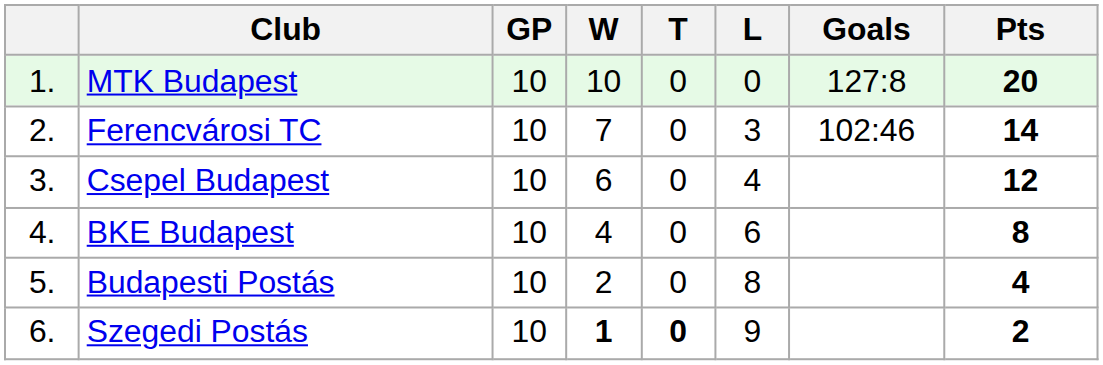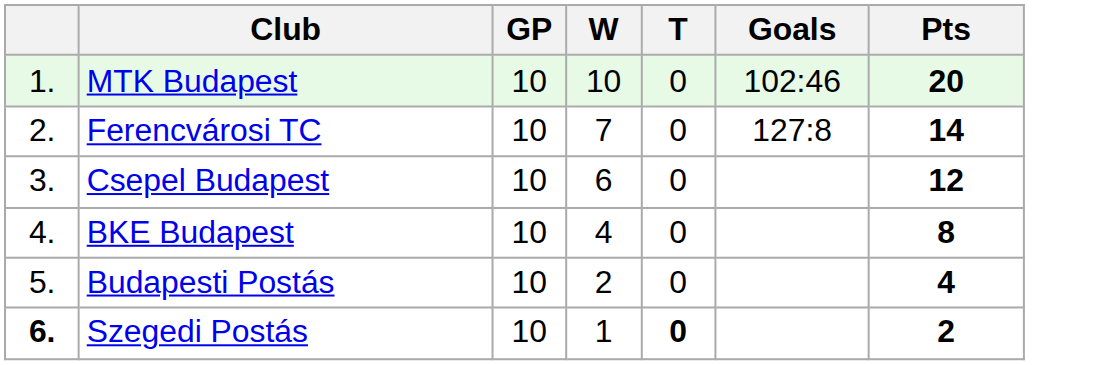 <table class="wikitable">
 <tr>
 <th width="30"></th>
 <th width="200">Club</th>
 <th width="30">GP</th>
 <th width="30">W</th>
 <th width="30">T</th>
-<th width="30">L</th>
 <th width="70">Goals</th>
 <th width="70">Pts</th>
 </tr>
 <tr bgcolor="#e6fae6" align="center">
 <td>1.</td>
 <td align="left"><a href='#'>MTK Budapest</a></td>
 <td>10</td>
 <td>10</td>
 <td>0</td>
-<td>0</td>
-<td>127:8</td>
+<td>102:46</td>
 <td><strong>20</strong></td>
 </tr>
 <tr bgcolor="#FFFFFF" align="center">
 <td>2.</td>
 <td align="left"><a href='#'>Ferencvárosi TC</a></td>
 <td>10</td>
 <td>7</td>
 <td>0</td>
-<td>3</td>
-<td>102:46</td>
+<td>127:8</td>
 <td><strong>14</strong></td>
 </tr>
 <tr bgcolor="#FFFFFF" align="center">
 <td>3.</td>
 <td align="left"><a href='#'>Csepel Budapest</a></td>
 <td>10</td>
 <td>6</td>
 <td>0</td>
-<td>4</td>
 <td></td>
 <td><strong>12</strong></td>
 </tr>
 <tr bgcolor="#FFFFFF" align="center">
 <td>4.</td>
 <td align="left"><a href='#'>BKE Budapest</a></td>
 <td>10</td>
 <td>4</td>
 <td>0</td>
-<td>6</td>
 <td></td>
 <td><strong>8</strong></td>
 </tr>
 <tr bgcolor="#FFFFFF" align="center">
 <td>5.</td>
 <td align="left"><a href='#'>Budapesti Postás</a></td>
 <td>10</td>
 <td>2</td>
 <td>0</td>
-<td>8</td>
 <td></td>
 <td><strong>4</strong></td>
 </tr>
 <tr bgcolor="#FFFFFF" align="center">
-<td>6.</td>
+<td><strong>6.</strong></td>
 <td align="left"><a href='#'>Szegedi Postás</a></td>
 <td>10</td>
-<td><strong>1</strong></td>
+<td>1</td>
 <td><strong>0</strong></td>
-<td>9</td>
 <td></td>
 <td><strong>2</strong></td>
 </tr>
 </table>
